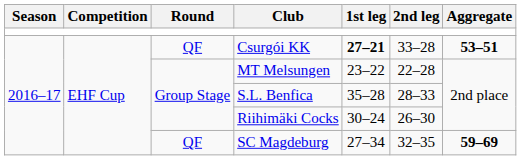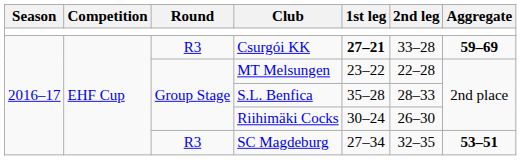 <table class="wikitable">
 <tr>
 <th>Season</th>
 <th>Competition</th>
 <th>Round</th>
 <th>Club</th>
 <th>1st leg</th>
 <th>2nd leg</th>
 <th>Aggregate</th>
 </tr>
 <tr>
 <td colspan="7" bgcolor=white></td>
 </tr>
 <tr>
 <td rowspan="5"><a href='#'>2016–17</a></td>
 <td rowspan="5"><a href='#'>EHF Cup</a></td>
-<td style="text-align:center;"><a href='#'>QF</a></td>
+<td style="text-align:center;"><a href='#'>R3</a></td>
 <td> <a href='#'>Csurgói KK</a></td>
 <td style="text-align:center;"><strong>27–21</strong></td>
 <td style="text-align:center;">33–28</td>
-<td style="text-align:center;"><strong>53–51</strong></td>
+<td style="text-align:center;"><strong>59–69</strong></td>
 </tr>
 <tr>
 <td rowspan="3" style="text-align:center;"><a href='#'>Group Stage</a></td>
 <td> <a href='#'>MT Melsungen</a></td>
 <td style="text-align:center;">23–22</td>
 <td style="text-align:center;">22–28</td>
 <td rowspan="3" style="text-align:center;">2nd place</td>
 </tr>
 <tr>
 <td> <a href='#'>S.L. Benfica</a></td>
 <td style="text-align:center;">35–28</td>
 <td style="text-align:center;">28–33</td>
 </tr>
 <tr>
 <td> <a href='#'>Riihimäki Cocks</a></td>
 <td style="text-align:center;">30–24</td>
 <td style="text-align:center;">26–30</td>
 </tr>
 <tr>
-<td style="text-align:center;"><a href='#'>QF</a></td>
+<td style="text-align:center;"><a href='#'>R3</a></td>
 <td> <a href='#'>SC Magdeburg</a></td>
 <td style="text-align:center;">27–34</td>
 <td style="text-align:center;">32–35</td>
-<td style="text-align:center;"><strong>59–69</strong></td>
+<td style="text-align:center;"><strong>53–51</strong></td>
 </tr>
 </table>
